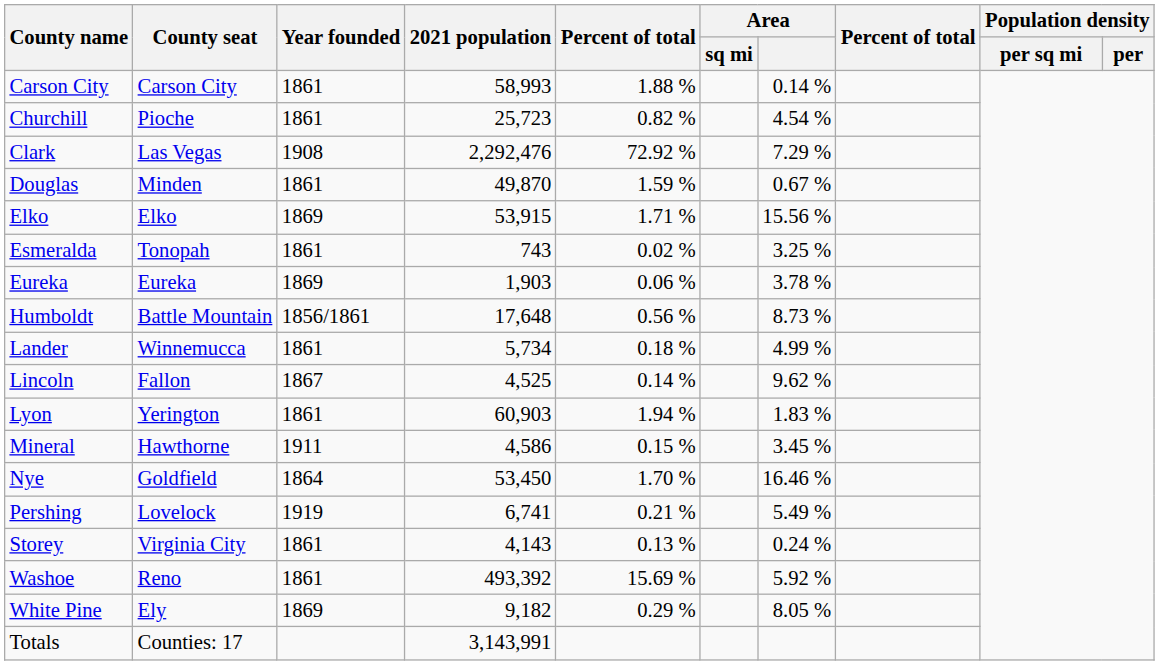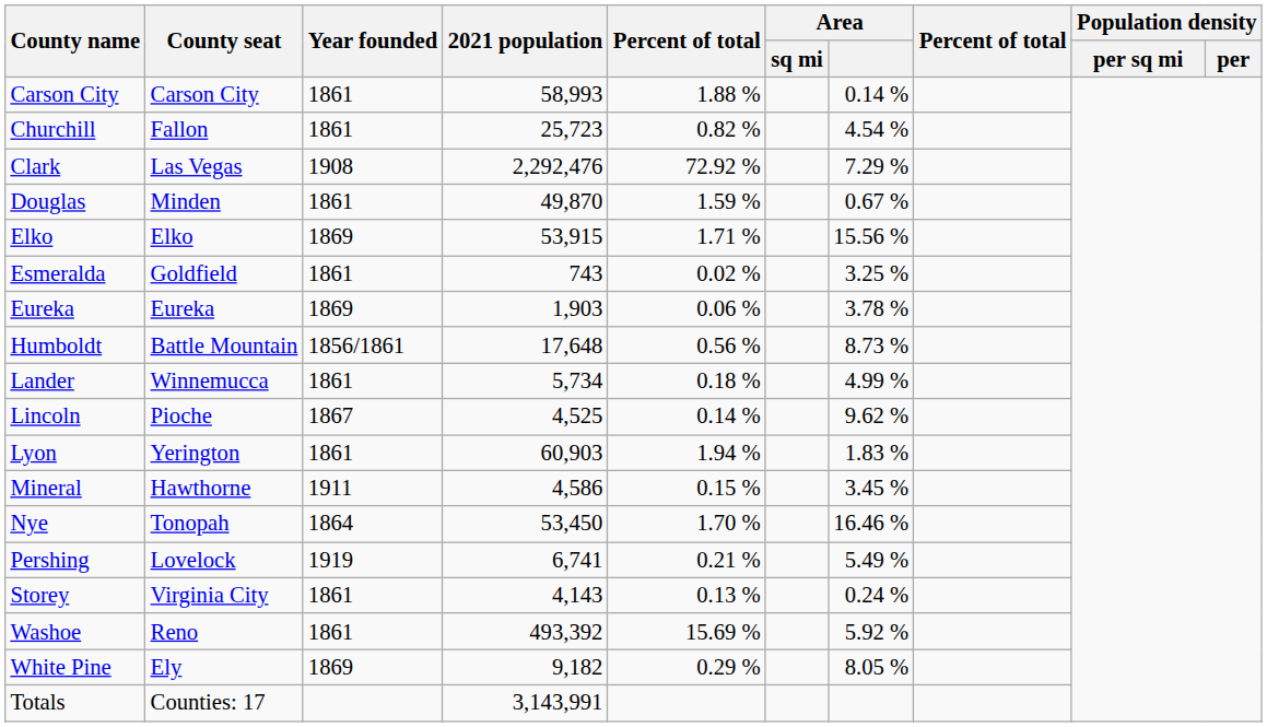 <table class="wikitable collapsible sortable" style="margin:lem; margin-top:0;">
 <tr>
 <th rowspan=2>County name</th>
 <th rowspan=2>County seat</th>
 <th rowspan=2>Year founded</th>
 <th rowspan=2>2021 population</th>
 <th rowspan=2>Percent of total</th>
 <th colspan=2>Area</th>
 <th rowspan=2>Percent of total</th>
 <th colspan=2>Population density</th>
 </tr>
 <tr>
 <th>sq mi</th>
 <th></th>
 <th>per sq mi</th>
 <th>per </th>
 </tr>
 <tr>
 <td><a href='#'>Carson City</a></td>
 <td><a href='#'>Carson City</a></td>
 <td>1861</td>
 <td style="text-align:right;">58,993</td>
 <td style="text-align:right;">1.88 %</td>
 <td></td>
 <td style="text-align:right;">0.14 %</td>
 <td></td>
 </tr>
 <tr>
 <td><a href='#'>Churchill</a></td>
-<td><a href='#'>Pioche</a></td>
+<td><a href='#'>Fallon</a></td>
 <td>1861</td>
 <td style="text-align:right;">25,723</td>
 <td style="text-align:right;">0.82 %</td>
 <td></td>
 <td style="text-align:right;">4.54 %</td>
 <td></td>
 </tr>
 <tr>
 <td><a href='#'>Clark</a></td>
 <td><a href='#'>Las Vegas</a></td>
 <td>1908</td>
 <td style="text-align:right;">2,292,476</td>
 <td style="text-align:right;">72.92 %</td>
 <td></td>
 <td style="text-align:right;">7.29 %</td>
 <td></td>
 </tr>
 <tr>
 <td><a href='#'>Douglas</a></td>
 <td><a href='#'>Minden</a></td>
 <td>1861</td>
 <td style="text-align:right;">49,870</td>
 <td style="text-align:right;">1.59 %</td>
 <td></td>
 <td style="text-align:right;">0.67 %</td>
 <td></td>
 </tr>
 <tr>
 <td><a href='#'>Elko</a></td>
 <td><a href='#'>Elko</a></td>
 <td>1869</td>
 <td style="text-align:right;">53,915</td>
 <td style="text-align:right;">1.71 %</td>
 <td></td>
 <td style="text-align:right;">15.56 %</td>
 <td></td>
 </tr>
 <tr>
 <td><a href='#'>Esmeralda</a></td>
-<td><a href='#'>Tonopah</a></td>
+<td><a href='#'>Goldfield</a></td>
 <td>1861</td>
 <td style="text-align:right;">743</td>
 <td style="text-align:right;">0.02 %</td>
 <td></td>
 <td style="text-align:right;">3.25 %</td>
 <td></td>
 </tr>
 <tr>
 <td><a href='#'>Eureka</a></td>
 <td><a href='#'>Eureka</a></td>
 <td>1869</td>
 <td style="text-align:right;">1,903</td>
 <td style="text-align:right;">0.06 %</td>
 <td></td>
 <td style="text-align:right;">3.78 %</td>
 <td></td>
 </tr>
 <tr>
 <td><a href='#'>Humboldt</a></td>
 <td><a href='#'>Battle Mountain</a></td>
 <td>1856/1861</td>
 <td style="text-align:right;">17,648</td>
 <td style="text-align:right;">0.56 %</td>
 <td></td>
 <td style="text-align:right;">8.73 %</td>
 <td></td>
 </tr>
 <tr>
 <td><a href='#'>Lander</a></td>
 <td><a href='#'>Winnemucca</a></td>
 <td>1861</td>
 <td style="text-align:right;">5,734</td>
 <td style="text-align:right;">0.18 %</td>
 <td></td>
 <td style="text-align:right;">4.99 %</td>
 <td></td>
 </tr>
 <tr>
 <td><a href='#'>Lincoln</a></td>
-<td><a href='#'>Fallon</a></td>
+<td><a href='#'>Pioche</a></td>
 <td>1867</td>
 <td style="text-align:right;">4,525</td>
 <td style="text-align:right;">0.14 %</td>
 <td></td>
 <td style="text-align:right;">9.62 %</td>
 <td></td>
 </tr>
 <tr>
 <td><a href='#'>Lyon</a></td>
 <td><a href='#'>Yerington</a></td>
 <td>1861</td>
 <td style="text-align:right;">60,903</td>
 <td style="text-align:right;">1.94 %</td>
 <td></td>
 <td style="text-align:right;">1.83 %</td>
 <td></td>
 </tr>
 <tr>
 <td><a href='#'>Mineral</a></td>
 <td><a href='#'>Hawthorne</a></td>
 <td>1911</td>
 <td style="text-align:right;">4,586</td>
 <td style="text-align:right;">0.15 %</td>
 <td></td>
 <td style="text-align:right;">3.45 %</td>
 <td></td>
 </tr>
 <tr>
 <td><a href='#'>Nye</a></td>
-<td><a href='#'>Goldfield</a></td>
+<td><a href='#'>Tonopah</a></td>
 <td>1864</td>
 <td style="text-align:right;">53,450</td>
 <td style="text-align:right;">1.70 %</td>
 <td></td>
 <td style="text-align:right;">16.46 %</td>
 <td></td>
 </tr>
 <tr>
 <td><a href='#'>Pershing</a></td>
 <td><a href='#'>Lovelock</a></td>
 <td>1919</td>
 <td style="text-align:right;">6,741</td>
 <td style="text-align:right;">0.21 %</td>
 <td></td>
 <td style="text-align:right;">5.49 %</td>
 <td></td>
 </tr>
 <tr>
 <td><a href='#'>Storey</a></td>
 <td><a href='#'>Virginia City</a></td>
 <td>1861</td>
 <td style="text-align:right;">4,143</td>
 <td style="text-align:right;">0.13 %</td>
 <td></td>
 <td style="text-align:right;">0.24 %</td>
 <td></td>
 </tr>
 <tr>
 <td><a href='#'>Washoe</a></td>
 <td><a href='#'>Reno</a></td>
 <td>1861</td>
 <td style="text-align:right;">493,392</td>
 <td style="text-align:right;">15.69 %</td>
 <td></td>
 <td style="text-align:right;">5.92 %</td>
 <td></td>
 </tr>
 <tr>
 <td><a href='#'>White Pine</a></td>
 <td><a href='#'>Ely</a></td>
 <td>1869</td>
 <td style="text-align:right;">9,182</td>
 <td style="text-align:right;">0.29 %</td>
 <td></td>
 <td style="text-align:right;">8.05 %</td>
 <td></td>
 </tr>
 <tr>
 <td>Totals</td>
 <td>Counties: 17</td>
 <td></td>
 <td style="text-align:right;">3,143,991</td>
 <td></td>
 <td></td>
 <td></td>
 <td></td>
 </tr>
 </table>
